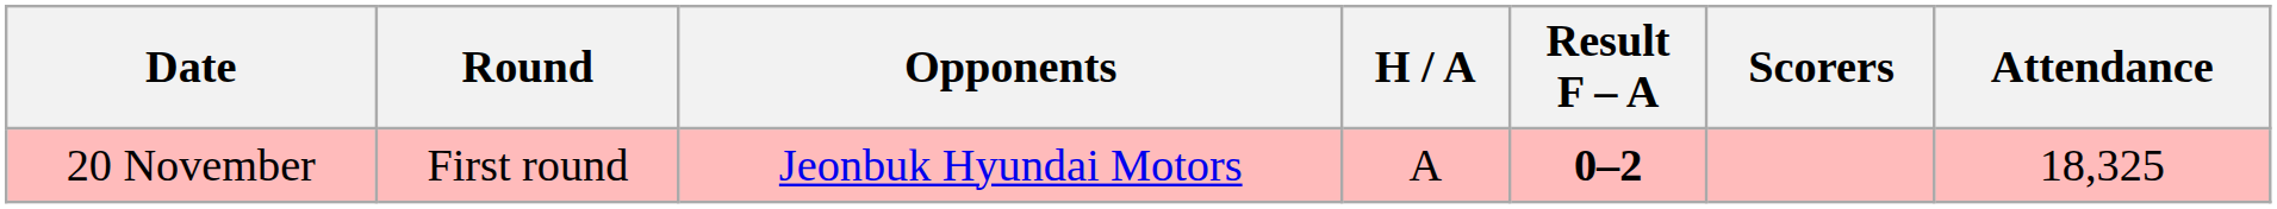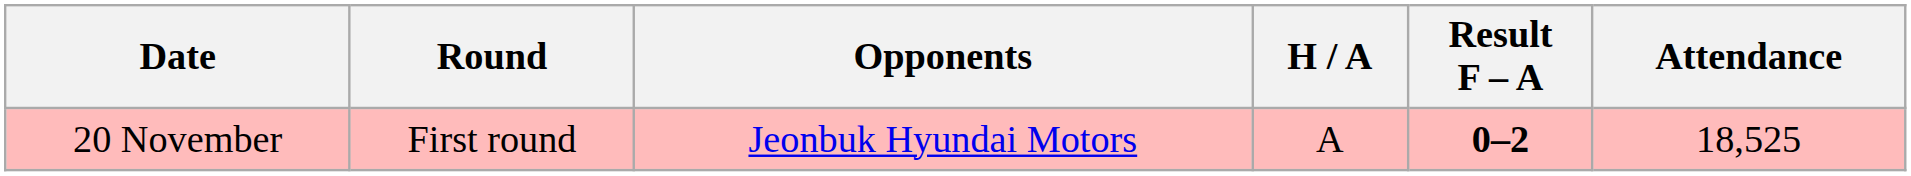 <table class="wikitable" style="text-align:center; width:90%;">
 <tr>
 <th>Date</th>
 <th>Round</th>
 <th>Opponents</th>
 <th>H / A</th>
 <th>Result<br>F – A</th>
-<th>Scorers</th>
 <th>Attendance</th>
 </tr>
 <tr style="background:#fbb;">
 <td>20 November</td>
 <td>First round</td>
 <td><a href='#'>Jeonbuk Hyundai Motors</a></td>
 <td>A</td>
 <td><strong>0–2</strong></td>
-<td></td>
-<td>18,325</td>
+<td>18,525</td>
 </tr>
 </table>
